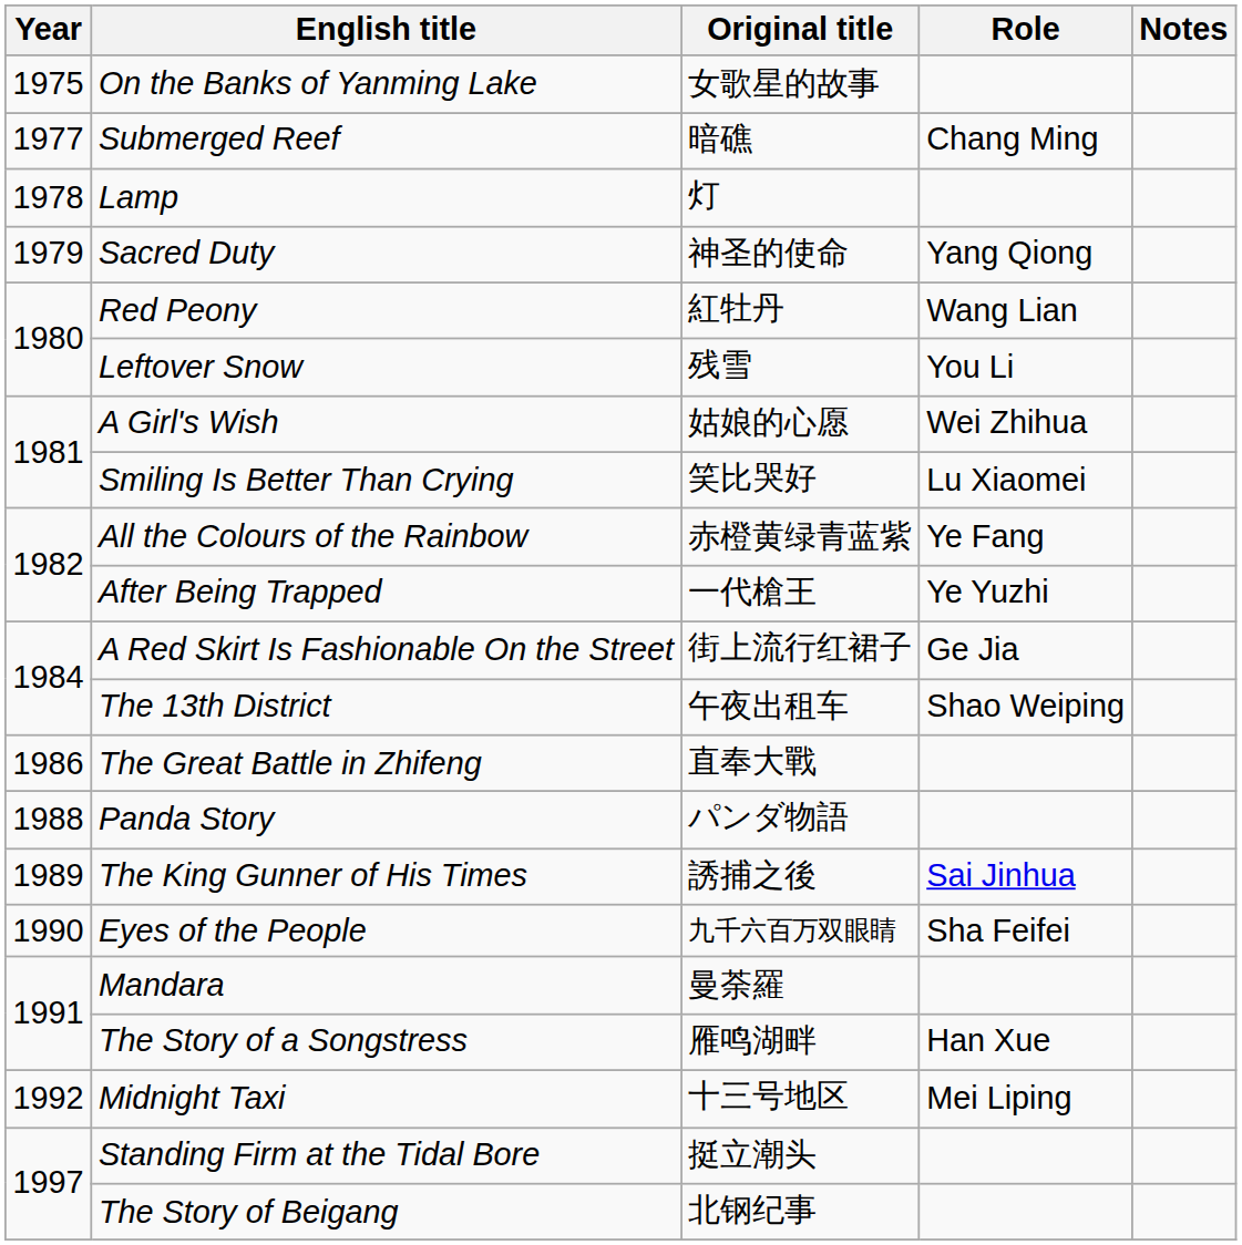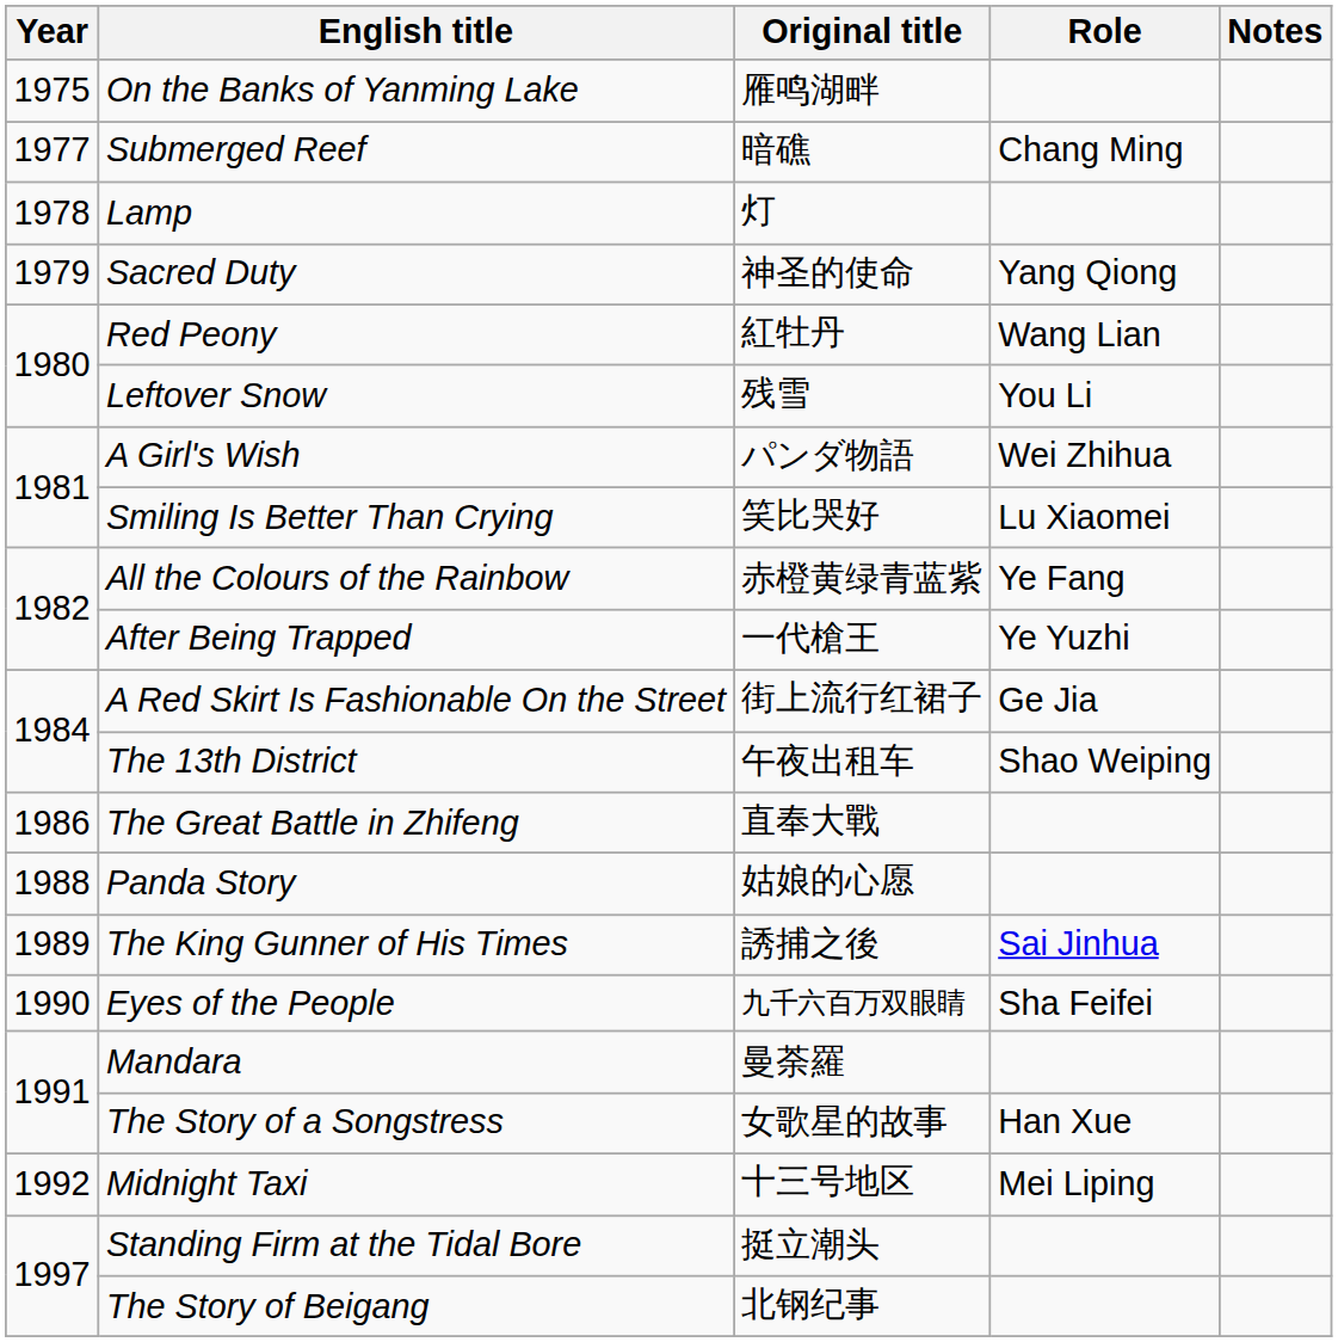 <table class="wikitable sortable">
 <tr>
 <th>Year</th>
 <th>English title</th>
 <th>Original title</th>
 <th>Role</th>
 <th class="unsortable">Notes</th>
 </tr>
 <tr>
 <td>1975</td>
 <td><em>On the Banks of Yanming Lake</em></td>
-<td>女歌星的故事</td>
+<td>雁鸣湖畔</td>
 <td></td>
 <td></td>
 </tr>
 <tr>
 <td>1977</td>
 <td><em>Submerged Reef</em></td>
 <td>暗礁</td>
 <td>Chang Ming</td>
 <td></td>
 </tr>
 <tr>
 <td>1978</td>
 <td><em>Lamp</em></td>
 <td>灯</td>
 <td></td>
 <td></td>
 </tr>
 <tr>
 <td>1979</td>
 <td><em>Sacred Duty</em></td>
 <td>神圣的使命</td>
 <td>Yang Qiong</td>
 <td></td>
 </tr>
 <tr>
 <td rowspan=2>1980</td>
 <td><em>Red Peony</em></td>
 <td>紅牡丹</td>
 <td>Wang Lian</td>
 <td></td>
 </tr>
 <tr>
 <td><em>Leftover Snow</em></td>
 <td>残雪</td>
 <td>You Li</td>
 <td></td>
 </tr>
 <tr>
 <td rowspan=2>1981</td>
 <td><em>A Girl's Wish</em></td>
-<td>姑娘的心愿</td>
+<td>パンダ物語</td>
 <td>Wei Zhihua</td>
 <td></td>
 </tr>
 <tr>
 <td><em>Smiling Is Better Than Crying</em></td>
 <td>笑比哭好</td>
 <td>Lu Xiaomei</td>
 <td></td>
 </tr>
 <tr>
 <td rowspan=2>1982</td>
 <td><em>All the Colours of the Rainbow</em></td>
 <td>赤橙黄绿青蓝紫</td>
 <td>Ye Fang</td>
 <td></td>
 </tr>
 <tr>
 <td><em>After Being Trapped</em></td>
 <td>一代槍王</td>
 <td>Ye Yuzhi</td>
 <td></td>
 </tr>
 <tr>
 <td rowspan=2>1984</td>
 <td><em>A Red Skirt Is Fashionable On the Street</em></td>
 <td>街上流行红裙子</td>
 <td>Ge Jia</td>
 <td></td>
 </tr>
 <tr>
 <td><em>The 13th District</em></td>
 <td>午夜出租车</td>
 <td>Shao Weiping</td>
 <td></td>
 </tr>
 <tr>
 <td>1986</td>
 <td><em>The Great Battle in Zhifeng</em></td>
 <td>直奉大戰</td>
 <td></td>
 <td></td>
 </tr>
 <tr>
 <td>1988</td>
 <td><em>Panda Story</em></td>
-<td>パンダ物語</td>
+<td>姑娘的心愿</td>
 <td></td>
 <td></td>
 </tr>
 <tr>
 <td>1989</td>
 <td><em>The King Gunner of His Times</em></td>
 <td>誘捕之後</td>
 <td><a href='#'>Sai Jinhua</a></td>
 <td></td>
 </tr>
 <tr>
 <td>1990</td>
 <td><em>Eyes of the People</em></td>
 <td><small>九千六百万双眼睛</small></td>
 <td>Sha Feifei</td>
 <td></td>
 </tr>
 <tr>
 <td rowspan=2>1991</td>
 <td><em>Mandara</em></td>
 <td>曼荼羅</td>
 <td></td>
 <td></td>
 </tr>
 <tr>
 <td><em>The Story of a Songstress</em></td>
-<td>雁鸣湖畔</td>
+<td>女歌星的故事</td>
 <td>Han Xue</td>
 <td></td>
 </tr>
 <tr>
 <td>1992</td>
 <td><em>Midnight Taxi</em></td>
 <td>十三号地区</td>
 <td>Mei Liping</td>
 <td></td>
 </tr>
 <tr>
 <td rowspan=2>1997</td>
 <td><em>Standing Firm at the Tidal Bore</em></td>
 <td>挺立潮头</td>
 <td></td>
 <td></td>
 </tr>
 <tr>
 <td><em>The Story of Beigang</em></td>
 <td>北钢纪事</td>
 <td></td>
 <td></td>
 </tr>
 </table>
